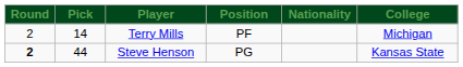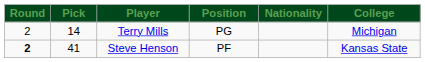 <table class="wikitable sortable sortable">
 <tr>
 <th style="background:#00471B; color:#59A04F" width="10%">Round</th>
 <th style="background:#00471B; color:#59A04F" width="10%">Pick</th>
 <th style="background:#00471B; color:#59A04F" width="20%">Player</th>
 <th style="background:#00471B; color:#59A04F" width="15%">Position</th>
 <th style="background:#00471B; color:#59A04F" width="15%">Nationality</th>
 <th style="background:#00471B; color:#59A04F" width="20%">College</th>
 </tr>
 <tr style="text-align: center">
 <td>2</td>
 <td>14</td>
 <td><a href='#'>Terry Mills</a></td>
-<td>PF</td>
+<td>PG</td>
 <td></td>
 <td><a href='#'>Michigan</a></td>
 </tr>
 <tr style="text-align: center">
 <td><strong>2</strong></td>
-<td>44</td>
+<td>41</td>
 <td><a href='#'>Steve Henson</a></td>
-<td>PG</td>
+<td>PF</td>
 <td></td>
 <td><a href='#'>Kansas State</a></td>
 </tr>
 </table>
